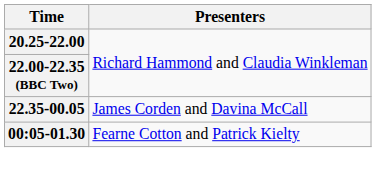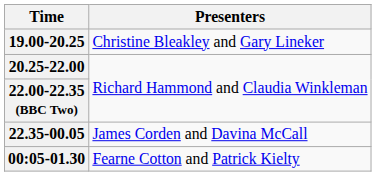 <table class="wikitable" border="1">
 <tr>
 <th>Time</th>
 <th>Presenters</th>
+</tr>
+<tr>
+<th>19.00-20.25</th>
+<td><a href='#'>Christine Bleakley</a> and <a href='#'>Gary Lineker</a></td>
 </tr>
 <tr>
 <th>20.25-22.00</th>
 <td rowspan=2><a href='#'>Richard Hammond</a> and <a href='#'>Claudia Winkleman</a></td>
 </tr>
 <tr>
 <th>22.00-22.35 <br><small>(BBC Two)</small></th>
 </tr>
 <tr>
 <th>22.35-00.05</th>
 <td><a href='#'>James Corden</a> and <a href='#'>Davina McCall</a></td>
 </tr>
 <tr>
 <th>00:05-01.30</th>
 <td><a href='#'>Fearne Cotton</a> and <a href='#'>Patrick Kielty</a></td>
 </tr>
 </table>
